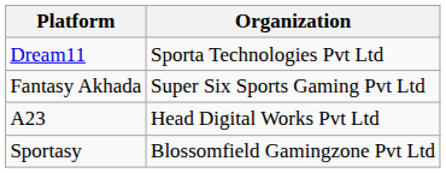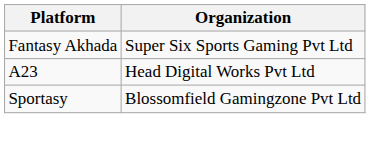 <table class="wikitable">
 <tr>
 <th>Platform</th>
 <th>Organization</th>
-</tr>
-<tr>
-<td><a href='#'>Dream11</a></td>
-<td>Sporta Technologies Pvt Ltd</td>
 </tr>
 <tr>
 <td>Fantasy Akhada</td>
 <td>Super Six Sports Gaming Pvt Ltd</td>
 </tr>
 <tr>
 <td>A23</td>
 <td>Head Digital Works Pvt Ltd</td>
 </tr>
 <tr>
 <td>Sportasy</td>
 <td>Blossomfield Gamingzone Pvt Ltd</td>
 </tr>
 </table>
